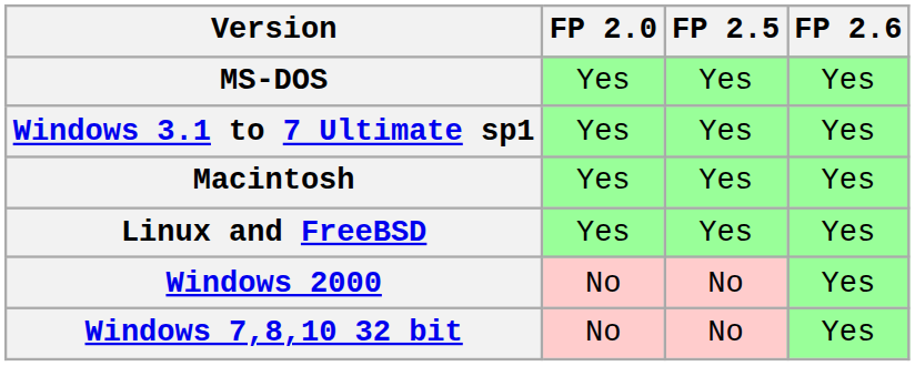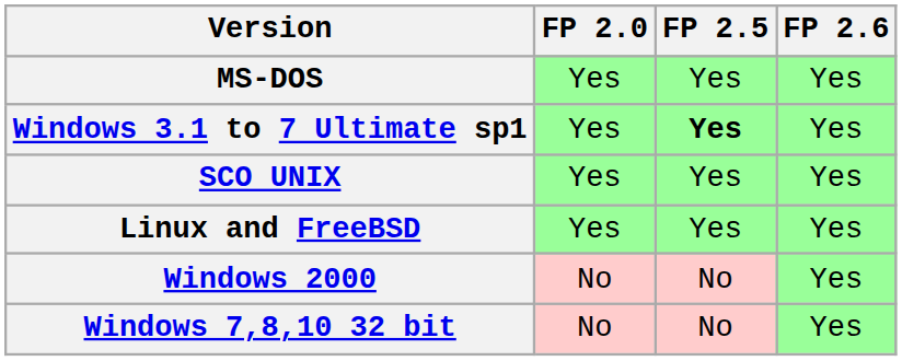 <table class="wikitable" style="font-size: 90%; text-align: left; ">
 <tr>
 <th>Version</th>
 <th>FP 2.0</th>
 <th>FP 2.5</th>
 <th>FP 2.6</th>
 </tr>
 <tr>
 <th>MS-DOS</th>
 <td style="background:#9f9; text-align:center;">Yes</td>
 <td style="background:#9f9; text-align:center;">Yes</td>
 <td style="background:#9f9; text-align:center;">Yes</td>
 </tr>
 <tr>
 <th><a href='#'>Windows 3.1</a> to <a href='#'>7 Ultimate</a> sp1</th>
 <td style="background:#9f9; text-align:center;">Yes</td>
-<td style="background:#9f9; text-align:center;">Yes</td>
+<td style="background:#9f9; text-align:center;"><strong>Yes</strong></td>
 <td style="background:#9f9; text-align:center;">Yes</td>
 </tr>
 <tr>
-<th>Macintosh</th>
+<th><a href='#'>SCO UNIX</a></th>
 <td style="background:#9f9; text-align:center;">Yes</td>
 <td style="background:#9f9; text-align:center;">Yes</td>
 <td style="background:#9f9; text-align:center;">Yes</td>
 </tr>
 <tr>
 <th>Linux and <a href='#'>FreeBSD</a></th>
 <td style="background:#9f9; text-align:center;">Yes</td>
 <td style="background:#9f9; text-align:center;">Yes</td>
 <td style="background:#9f9; text-align:center;">Yes</td>
 </tr>
 <tr>
 <th><a href='#'>Windows 2000</a></th>
 <td style="background:#fcc; text-align:center;">No</td>
 <td style="background:#fcc; text-align:center;">No</td>
 <td style="background:#9f9; text-align:center;">Yes</td>
 </tr>
 <tr>
 <th><a href='#'>Windows 7,8,10 32 bit</a></th>
 <td style="background:#fcc; text-align:center;">No</td>
 <td style="background:#fcc; text-align:center;">No</td>
 <td style="background:#9f9; text-align:center;">Yes</td>
 </tr>
 </table>
